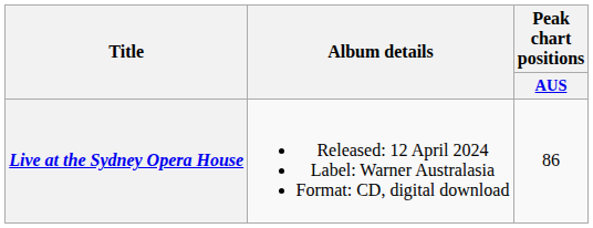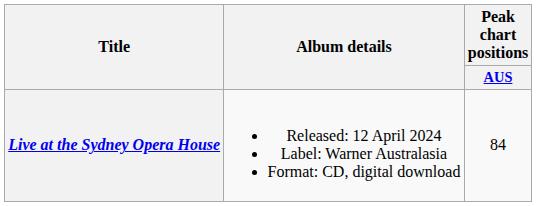 <table class="wikitable plainrowheaders" style="text-align:center;" border="1">
 <tr>
 <th scope="col" rowspan="2">Title</th>
 <th scope="col" rowspan="2">Album details</th>
 <th scope="col" colspan="1">Peak chart positions</th>
 </tr>
 <tr>
 <th scope="col" style="width:4em;font-size:90%"><a href='#'>AUS</a><br></th>
 </tr>
 <tr>
 <th scope="row"><em><a href='#'>Live at the Sydney Opera House</a></em></th>
 <td><br><ul><li>Released: 12 April 2024</li><li>Label: Warner Australasia</li><li>Format: CD, digital download</li></ul></td>
-<td>86</td>
+<td>84</td>
 </tr>
 </table>
